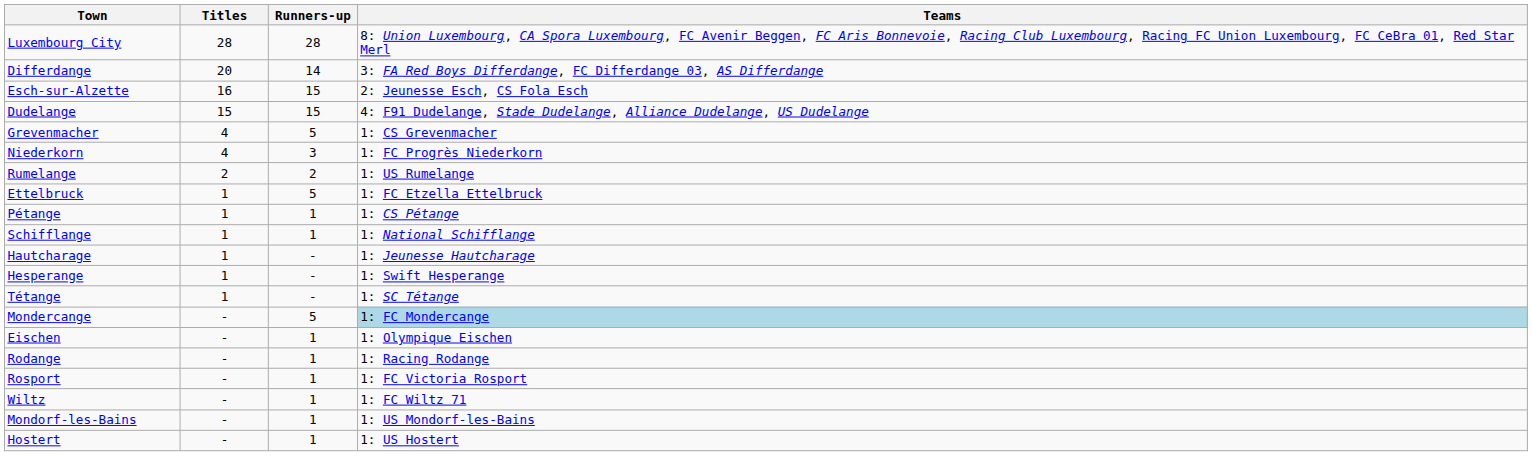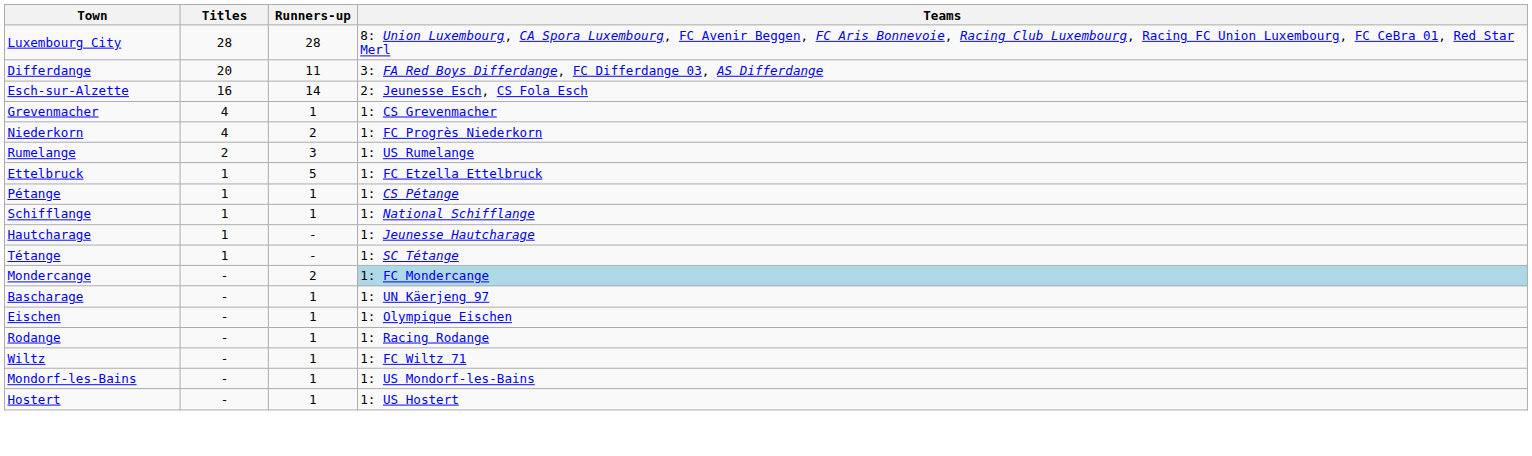 <table class="wikitable sortable sticky-header">
 <tr>
 <th width=175>Town</th>
 <th width=85>Titles</th>
 <th width=85>Runners-up</th>
 <th>Teams</th>
 </tr>
 <tr>
 <td><a href='#'>Luxembourg City</a></td>
 <td align=center>28</td>
 <td align=center>28</td>
 <td>8: <em><a href='#'>Union Luxembourg</a></em>, <em><a href='#'>CA Spora Luxembourg</a></em>, <a href='#'>FC Avenir Beggen</a>, <em><a href='#'>FC Aris Bonnevoie</a></em>, <em><a href='#'>Racing Club Luxembourg</a></em>, <a href='#'>Racing FC Union Luxembourg</a>, <a href='#'>FC CeBra 01</a>, <a href='#'>Red Star Merl</a></td>
 </tr>
 <tr>
 <td><a href='#'>Differdange</a></td>
 <td align=center>20</td>
-<td align=center>14</td>
+<td align=center>11</td>
 <td>3: <em><a href='#'>FA Red Boys Differdange</a></em>, <a href='#'>FC Differdange 03</a>, <em><a href='#'>AS Differdange</a></em></td>
 </tr>
 <tr>
 <td><a href='#'>Esch-sur-Alzette</a></td>
 <td align=center>16</td>
-<td align=center>15</td>
+<td align=center>14</td>
 <td>2: <a href='#'>Jeunesse Esch</a>, <a href='#'>CS Fola Esch</a></td>
-</tr>
-<tr>
-<td><a href='#'>Dudelange</a></td>
-<td align=center>15</td>
-<td align=center>15</td>
-<td>4: <a href='#'>F91 Dudelange</a>, <em><a href='#'>Stade Dudelange</a></em>, <em><a href='#'>Alliance Dudelange</a></em>, <em><a href='#'>US Dudelange</a></em></td>
 </tr>
 <tr>
 <td><a href='#'>Grevenmacher</a></td>
 <td align=center>4</td>
-<td align=center>5</td>
+<td align=center>1</td>
 <td>1: <a href='#'>CS Grevenmacher</a></td>
 </tr>
 <tr>
 <td><a href='#'>Niederkorn</a></td>
 <td align=center>4</td>
-<td align=center>3</td>
+<td align=center>2</td>
 <td>1: <a href='#'>FC Progrès Niederkorn</a></td>
 </tr>
 <tr>
 <td><a href='#'>Rumelange</a></td>
 <td align=center>2</td>
-<td align=center>2</td>
+<td align=center>3</td>
 <td>1: <a href='#'>US Rumelange</a></td>
 </tr>
 <tr>
 <td><a href='#'>Ettelbruck</a></td>
 <td align=center>1</td>
 <td align=center>5</td>
 <td>1: <a href='#'>FC Etzella Ettelbruck</a></td>
 </tr>
 <tr>
 <td><a href='#'>Pétange</a></td>
 <td align=center>1</td>
 <td align=center>1</td>
 <td>1: <em><a href='#'>CS Pétange</a></em></td>
 </tr>
 <tr>
 <td><a href='#'>Schifflange</a></td>
 <td align=center>1</td>
 <td align=center>1</td>
 <td>1: <em><a href='#'>National Schifflange</a></em></td>
 </tr>
 <tr>
 <td><a href='#'>Hautcharage</a></td>
 <td align=center>1</td>
 <td align=center>-</td>
 <td>1: <em><a href='#'>Jeunesse Hautcharage</a></em></td>
 </tr>
 <tr>
-<td><a href='#'>Hesperange</a></td>
-<td align=center>1</td>
-<td align=center>-</td>
-<td>1: <a href='#'>Swift Hesperange</a></td>
-</tr>
-<tr>
 <td><a href='#'>Tétange</a></td>
 <td align=center>1</td>
 <td align=center>-</td>
 <td>1: <em><a href='#'>SC Tétange</a></em></td>
 </tr>
 <tr>
 <td><a href='#'>Mondercange</a></td>
 <td align=center>-</td>
-<td align=center>5</td>
+<td align=center>2</td>
 <td style="background: lightblue;">1: <a href='#'>FC Mondercange</a></td>
+</tr>
+<tr>
+<td><a href='#'>Bascharage</a></td>
+<td align=center>-</td>
+<td align=center>1</td>
+<td>1: <a href='#'>UN Käerjeng 97</a></td>
 </tr>
 <tr>
 <td><a href='#'>Eischen</a></td>
 <td align=center>-</td>
 <td align=center>1</td>
 <td>1: <a href='#'>Olympique Eischen</a></td>
 </tr>
 <tr>
 <td><a href='#'>Rodange</a></td>
 <td align=center>-</td>
 <td align=center>1</td>
 <td>1: <a href='#'>Racing Rodange</a></td>
-</tr>
-<tr>
-<td><a href='#'>Rosport</a></td>
-<td align=center>-</td>
-<td align=center>1</td>
-<td>1: <a href='#'>FC Victoria Rosport</a></td>
 </tr>
 <tr>
 <td><a href='#'>Wiltz</a></td>
 <td align=center>-</td>
 <td align=center>1</td>
 <td>1: <a href='#'>FC Wiltz 71</a></td>
 </tr>
 <tr>
 <td><a href='#'>Mondorf-les-Bains</a></td>
 <td align=center>-</td>
 <td align=center>1</td>
 <td>1: <a href='#'>US Mondorf-les-Bains</a></td>
 </tr>
 <tr>
 <td><a href='#'>Hostert</a></td>
 <td align=center>-</td>
 <td align=center>1</td>
 <td>1: <a href='#'>US Hostert</a></td>
 </tr>
 </table>
